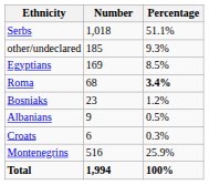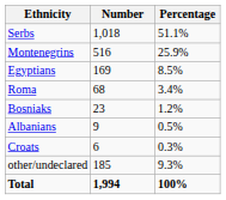 <table class="wikitable">
 <tr>
 <th width="100px">Ethnicity</th>
 <th width="80px">Number</th>
 <th width="80px">Percentage</th>
 </tr>
 <tr>
 <td><a href='#'>Serbs</a></td>
 <td>1,018</td>
 <td>51.1%</td>
 </tr>
 <tr>
-<td>other/undeclared</td>
-<td>185</td>
-<td>9.3%</td>
+<td><a href='#'>Montenegrins</a></td>
+<td>516</td>
+<td>25.9%</td>
 </tr>
 <tr>
 <td><a href='#'>Egyptians</a></td>
 <td>169</td>
 <td>8.5%</td>
 </tr>
 <tr>
 <td><a href='#'>Roma</a></td>
 <td>68</td>
-<td><strong>3.4%</strong></td>
+<td>3.4%</td>
 </tr>
 <tr>
 <td><a href='#'>Bosniaks</a></td>
 <td>23</td>
 <td>1.2%</td>
 </tr>
 <tr>
 <td><a href='#'>Albanians</a></td>
 <td>9</td>
 <td>0.5%</td>
 </tr>
 <tr>
 <td><a href='#'>Croats</a></td>
 <td>6</td>
 <td>0.3%</td>
 </tr>
 <tr>
-<td><a href='#'>Montenegrins</a></td>
-<td>516</td>
-<td>25.9%</td>
+<td>other/undeclared</td>
+<td>185</td>
+<td>9.3%</td>
 </tr>
 <tr>
 <td><strong>Total</strong></td>
 <td><strong>1,994</strong></td>
 <td><strong>100%</strong></td>
 </tr>
 </table>
